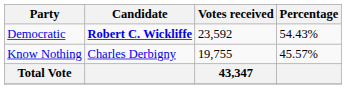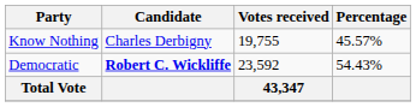 <table class="wikitable">
 <tr>
 <th>Party</th>
 <th>Candidate</th>
 <th>Votes received</th>
 <th>Percentage</th>
 </tr>
 <tr>
+<td><a href='#'>Know Nothing</a></td>
+<td><a href='#'>Charles Derbigny</a></td>
+<td>19,755</td>
+<td>45.57%</td>
+</tr>
+<tr>
 <td><a href='#'>Democratic</a></td>
 <td><strong><a href='#'>Robert C. Wickliffe</a></strong></td>
 <td>23,592</td>
 <td>54.43%</td>
-</tr>
-<tr>
-<td><a href='#'>Know Nothing</a></td>
-<td><a href='#'>Charles Derbigny</a></td>
-<td>19,755</td>
-<td>45.57%</td>
 </tr>
 <tr>
 <th>Total Vote</th>
 <th></th>
 <th>43,347</th>
 <th></th>
 </tr>
 <tr>
 </tr>
 </table>
